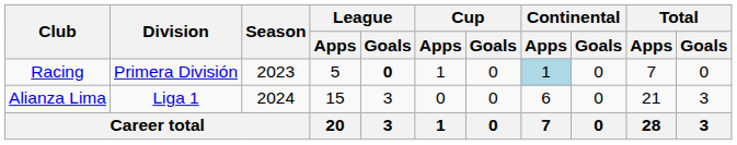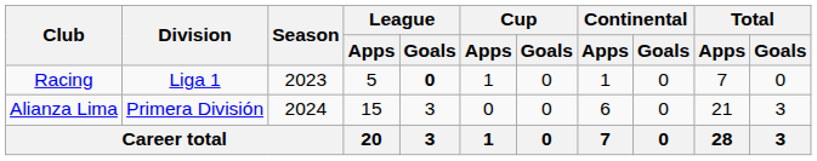 <table class="wikitable center" style="text-align: center">
 <tr>
 <th rowspan="2">Club</th>
 <th rowspan="2">Division</th>
 <th rowspan="2">Season</th>
 <th colspan="2">League</th>
 <th colspan="2">Cup</th>
 <th colspan="2">Continental</th>
 <th colspan="2">Total</th>
 </tr>
 <tr>
 <th>Apps</th>
 <th>Goals</th>
 <th>Apps</th>
 <th>Goals</th>
 <th>Apps</th>
 <th>Goals</th>
 <th>Apps</th>
 <th>Goals</th>
 </tr>
 <tr>
 <td><a href='#'>Racing</a></td>
-<td><a href='#'>Primera División</a></td>
+<td><a href='#'>Liga 1</a></td>
 <td>2023</td>
 <td>5</td>
 <td><strong>0</strong></td>
 <td>1</td>
 <td>0</td>
-<td style="background: lightblue;">1</td>
+<td>1</td>
 <td>0</td>
 <td>7</td>
 <td>0</td>
 </tr>
 <tr>
 <td><a href='#'>Alianza Lima</a></td>
-<td><a href='#'>Liga 1</a></td>
+<td><a href='#'>Primera División</a></td>
 <td>2024</td>
 <td>15</td>
 <td>3</td>
 <td>0</td>
 <td>0</td>
 <td>6</td>
 <td>0</td>
 <td>21</td>
 <td>3</td>
 </tr>
 <tr>
 <th colspan="3">Career total</th>
 <th>20</th>
 <th>3</th>
 <th>1</th>
 <th>0</th>
 <th>7</th>
 <th>0</th>
 <th>28</th>
 <th>3</th>
 </tr>
 </table>
